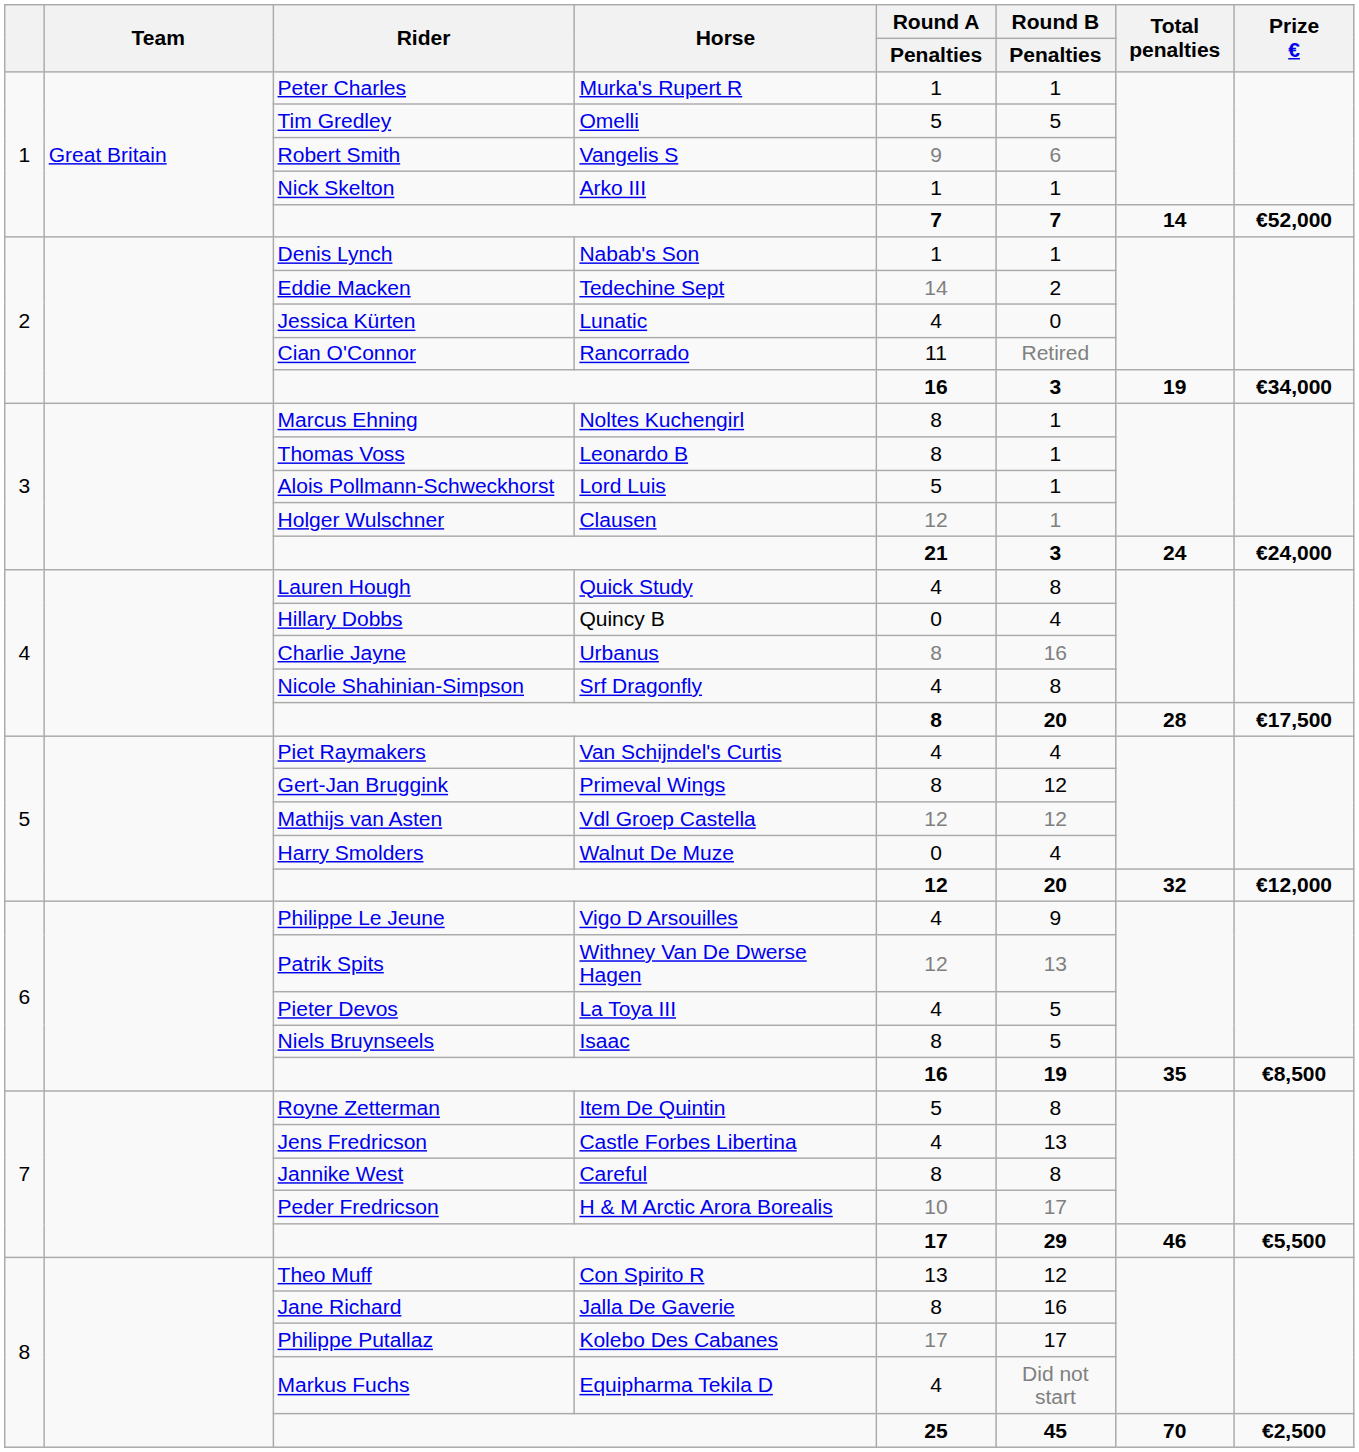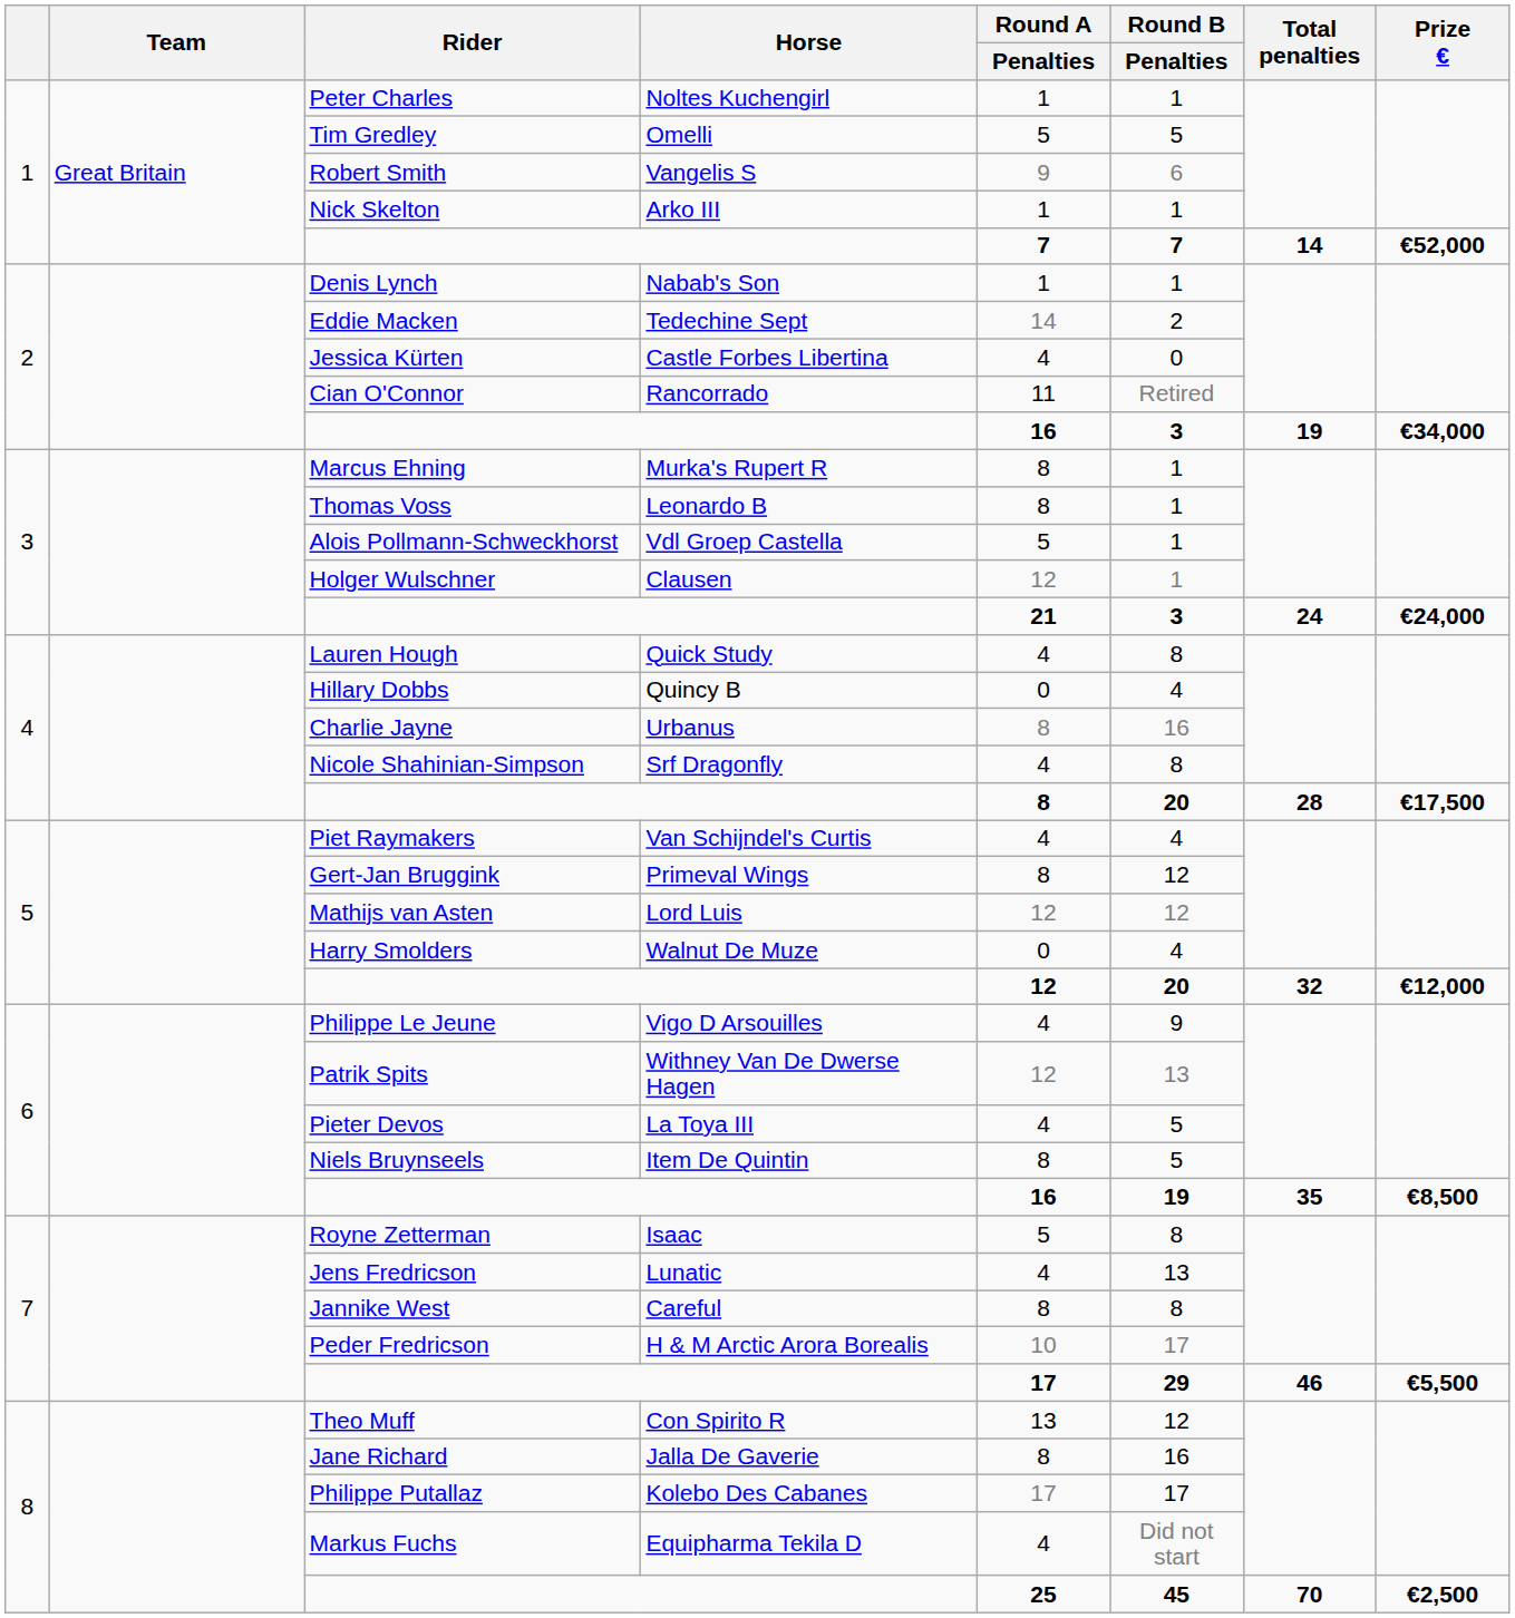 <table class="wikitable" style="font-size: 90%">
 <tr>
 <th rowspan=2 width=20></th>
 <th rowspan=2 width=150>Team</th>
 <th rowspan=2 width=200>Rider</th>
 <th rowspan=2 width=200>Horse</th>
 <th>Round A</th>
 <th>Round B</th>
 <th rowspan=2 width=75>Total penalties</th>
 <th rowspan=2 width=75>Prize<br><a href='#'>€</a></th>
 </tr>
 <tr>
 <th width=75>Penalties</th>
 <th width=75>Penalties</th>
 </tr>
 <tr>
 <td rowspan=5 align=center>1</td>
 <td rowspan=5> <a href='#'>Great Britain</a></td>
 <td><a href='#'>Peter Charles</a></td>
-<td><a href='#'>Murka's Rupert R</a></td>
+<td><a href='#'>Noltes Kuchengirl</a></td>
 <td align=center>1</td>
 <td align=center>1</td>
 <td rowspan=4></td>
 </tr>
 <tr>
 <td><a href='#'>Tim Gredley</a></td>
 <td><a href='#'>Omelli</a></td>
 <td align=center>5</td>
 <td align=center>5</td>
 </tr>
 <tr>
 <td><a href='#'>Robert Smith</a></td>
 <td><a href='#'>Vangelis S</a></td>
 <td align=center style=color:gray>9</td>
 <td align=center style=color:gray>6</td>
 </tr>
 <tr>
 <td><a href='#'>Nick Skelton</a></td>
 <td><a href='#'>Arko III</a></td>
 <td align=center>1</td>
 <td align=center>1</td>
 </tr>
 <tr>
 <td colspan=2></td>
 <td align=center><strong>7</strong></td>
 <td align=center><strong>7</strong></td>
 <td align=center><strong>14</strong></td>
 <td align=center><strong>€52,000 </strong></td>
 </tr>
 <tr>
 <td rowspan=5 align=center>2</td>
 <td rowspan="5"></td>
 <td><a href='#'>Denis Lynch</a></td>
 <td><a href='#'>Nabab's Son</a></td>
 <td align=center>1</td>
 <td align=center>1</td>
 <td rowspan=4></td>
 </tr>
 <tr>
 <td><a href='#'>Eddie Macken</a></td>
 <td><a href='#'>Tedechine Sept</a></td>
 <td align=center style=color:gray>14</td>
 <td align=center>2</td>
 </tr>
 <tr>
 <td><a href='#'>Jessica Kürten</a></td>
-<td><a href='#'>Lunatic</a></td>
+<td><a href='#'>Castle Forbes Libertina</a></td>
 <td align=center>4</td>
 <td align=center>0</td>
 </tr>
 <tr>
 <td><a href='#'>Cian O'Connor</a></td>
 <td><a href='#'>Rancorrado</a></td>
 <td align=center>11</td>
 <td align=center style=color:gray>Retired</td>
 </tr>
 <tr>
 <td colspan=2></td>
 <td align=center><strong>16</strong></td>
 <td align=center><strong>3</strong></td>
 <td align=center><strong>19</strong></td>
 <td align=center><strong>€34,000 </strong></td>
 </tr>
 <tr>
 <td rowspan=5 align=center>3</td>
 <td rowspan=5></td>
 <td><a href='#'>Marcus Ehning</a></td>
-<td><a href='#'>Noltes Kuchengirl</a></td>
+<td><a href='#'>Murka's Rupert R</a></td>
 <td align=center>8</td>
 <td align=center>1</td>
 <td rowspan=4></td>
 </tr>
 <tr>
 <td><a href='#'>Thomas Voss</a></td>
 <td><a href='#'>Leonardo B</a></td>
 <td align=center>8</td>
 <td align=center>1</td>
 </tr>
 <tr>
 <td><a href='#'>Alois Pollmann-Schweckhorst</a></td>
-<td><a href='#'>Lord Luis</a></td>
+<td><a href='#'>Vdl Groep Castella</a></td>
 <td align=center>5</td>
 <td align=center>1</td>
 </tr>
 <tr>
 <td><a href='#'>Holger Wulschner</a></td>
 <td><a href='#'>Clausen</a></td>
 <td align=center style=color:gray>12</td>
 <td align=center style=color:gray>1</td>
 </tr>
 <tr>
 <td colspan=2></td>
 <td align=center><strong>21</strong></td>
 <td align=center><strong>3</strong></td>
 <td align=center><strong>24</strong></td>
 <td align=center><strong>€24,000 </strong></td>
 </tr>
 <tr>
 <td rowspan=5 align=center>4</td>
 <td rowspan=5></td>
 <td><a href='#'>Lauren Hough</a></td>
 <td><a href='#'>Quick Study</a></td>
 <td align=center>4</td>
 <td align=center>8</td>
 <td rowspan=4></td>
 </tr>
 <tr>
 <td><a href='#'>Hillary Dobbs</a></td>
 <td>Quincy B</td>
 <td align=center>0</td>
 <td align=center>4</td>
 </tr>
 <tr>
 <td><a href='#'>Charlie Jayne</a></td>
 <td><a href='#'>Urbanus</a></td>
 <td align=center style=color:gray>8</td>
 <td align=center style=color:gray>16</td>
 </tr>
 <tr>
 <td><a href='#'>Nicole Shahinian-Simpson</a></td>
 <td><a href='#'>Srf Dragonfly</a></td>
 <td align=center>4</td>
 <td align=center>8</td>
 </tr>
 <tr>
 <td colspan=2></td>
 <td align=center><strong>8</strong></td>
 <td align=center><strong>20</strong></td>
 <td align=center><strong>28</strong></td>
 <td align=center><strong>€17,500 </strong></td>
 </tr>
 <tr>
 <td rowspan=5 align=center>5</td>
 <td rowspan=5></td>
 <td><a href='#'>Piet Raymakers</a></td>
 <td><a href='#'>Van Schijndel's Curtis</a></td>
 <td align=center>4</td>
 <td align=center>4</td>
 <td rowspan=4></td>
 </tr>
 <tr>
 <td><a href='#'>Gert-Jan Bruggink</a></td>
 <td><a href='#'>Primeval Wings</a></td>
 <td align=center>8</td>
 <td align=center>12</td>
 </tr>
 <tr>
 <td><a href='#'>Mathijs van Asten</a></td>
-<td><a href='#'>Vdl Groep Castella</a></td>
+<td><a href='#'>Lord Luis</a></td>
 <td align=center style=color:gray>12</td>
 <td align=center style=color:gray>12</td>
 </tr>
 <tr>
 <td><a href='#'>Harry Smolders</a></td>
 <td><a href='#'>Walnut De Muze</a></td>
 <td align=center>0</td>
 <td align=center>4</td>
 </tr>
 <tr>
 <td colspan=2></td>
 <td align=center><strong>12</strong></td>
 <td align=center><strong>20</strong></td>
 <td align=center><strong>32</strong></td>
 <td align=center><strong>€12,000 </strong></td>
 </tr>
 <tr>
 <td rowspan=5 align=center>6</td>
 <td rowspan=5></td>
 <td><a href='#'>Philippe Le Jeune</a></td>
 <td><a href='#'>Vigo D Arsouilles</a></td>
 <td align=center>4</td>
 <td align=center>9</td>
 <td rowspan=4></td>
 </tr>
 <tr>
 <td><a href='#'>Patrik Spits</a></td>
 <td><a href='#'>Withney Van De Dwerse Hagen</a></td>
 <td align=center style=color:gray>12</td>
 <td align=center style=color:gray>13</td>
 </tr>
 <tr>
 <td><a href='#'>Pieter Devos</a></td>
 <td><a href='#'>La Toya III</a></td>
 <td align=center>4</td>
 <td align=center>5</td>
 </tr>
 <tr>
 <td><a href='#'>Niels Bruynseels</a></td>
-<td><a href='#'>Isaac</a></td>
+<td><a href='#'>Item De Quintin</a></td>
 <td align=center>8</td>
 <td align=center>5</td>
 </tr>
 <tr>
 <td colspan=2></td>
 <td align=center><strong>16</strong></td>
 <td align=center><strong>19</strong></td>
 <td align=center><strong>35</strong></td>
 <td align=center><strong>€8,500 </strong></td>
 </tr>
 <tr>
 <td rowspan=5 align=center>7</td>
 <td rowspan=5></td>
 <td><a href='#'>Royne Zetterman</a></td>
-<td><a href='#'>Item De Quintin</a></td>
+<td><a href='#'>Isaac</a></td>
 <td align=center>5</td>
 <td align=center>8</td>
 <td rowspan=4></td>
 </tr>
 <tr>
 <td><a href='#'>Jens Fredricson</a></td>
-<td><a href='#'>Castle Forbes Libertina</a></td>
+<td><a href='#'>Lunatic</a></td>
 <td align=center>4</td>
 <td align=center>13</td>
 </tr>
 <tr>
 <td><a href='#'>Jannike West</a></td>
 <td><a href='#'>Careful</a></td>
 <td align=center>8</td>
 <td align=center>8</td>
 </tr>
 <tr>
 <td><a href='#'>Peder Fredricson</a></td>
 <td><a href='#'>H & M Arctic Arora Borealis</a></td>
 <td align=center style=color:gray>10</td>
 <td align=center style=color:gray>17</td>
 </tr>
 <tr>
 <td colspan=2></td>
 <td align=center><strong>17</strong></td>
 <td align=center><strong>29</strong></td>
 <td align=center><strong>46</strong></td>
 <td align=center><strong>€5,500 </strong></td>
 </tr>
 <tr>
 <td rowspan=5 align=center>8</td>
 <td rowspan=5></td>
 <td><a href='#'>Theo Muff</a></td>
 <td><a href='#'>Con Spirito R</a></td>
 <td align=center>13</td>
 <td align=center>12</td>
 <td rowspan=4></td>
 </tr>
 <tr>
 <td><a href='#'>Jane Richard</a></td>
 <td><a href='#'>Jalla De Gaverie</a></td>
 <td align=center>8</td>
 <td align=center>16</td>
 </tr>
 <tr>
 <td><a href='#'>Philippe Putallaz</a></td>
 <td><a href='#'>Kolebo Des Cabanes</a></td>
 <td align=center style=color:gray>17</td>
 <td align=center>17</td>
 </tr>
 <tr>
 <td><a href='#'>Markus Fuchs</a></td>
 <td><a href='#'>Equipharma Tekila D</a></td>
 <td align=center>4</td>
 <td align=center style=color:gray>Did not start</td>
 </tr>
 <tr>
 <td colspan=2></td>
 <td align=center><strong>25</strong></td>
 <td align=center><strong>45</strong></td>
 <td align=center><strong>70</strong></td>
 <td align=center><strong>€2,500 </strong></td>
 </tr>
 </table>
